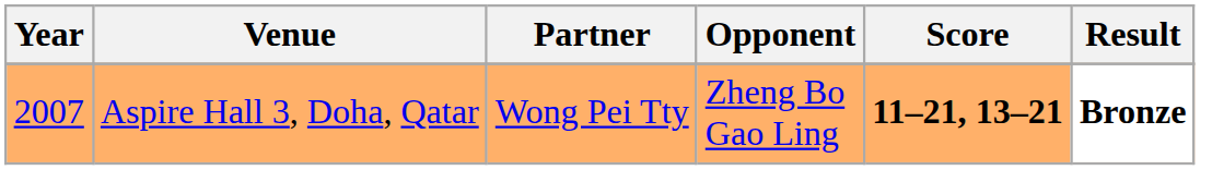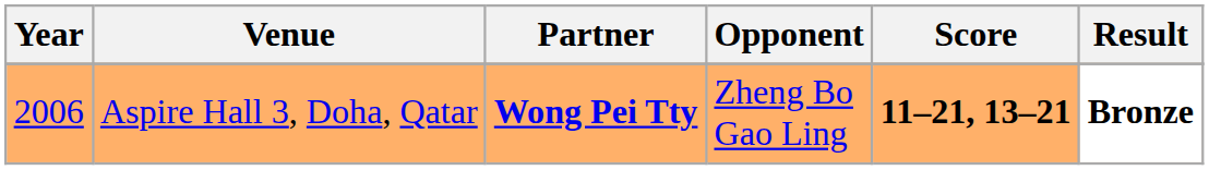 <table class="sortable wikitable" style="font-size: 90%;">
 <tr>
 <th>Year</th>
 <th>Venue</th>
 <th>Partner</th>
 <th>Opponent</th>
 <th>Score</th>
 <th>Result</th>
 </tr>
 <tr>
 </tr>
 <tr style="background:#FFB069">
-<td align="center"><a href='#'>2007</a></td>
+<td align="center"><a href='#'>2006</a></td>
 <td align="left"><a href='#'>Aspire Hall 3</a>, <a href='#'>Doha</a>, <a href='#'>Qatar</a></td>
-<td align="left"> <a href='#'>Wong Pei Tty</a></td>
+<td align="left"><strong> <a href='#'>Wong Pei Tty</a></strong></td>
 <td align="left"> <a href='#'>Zheng Bo</a><br> <a href='#'>Gao Ling</a></td>
 <td align="left"><strong>11–21, 13–21</strong></td>
 <td style="text-align:left; background:white"> <strong>Bronze</strong></td>
 </tr>
 </table>
